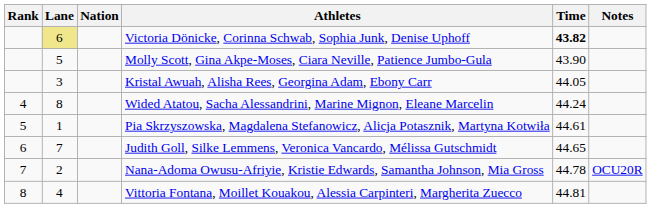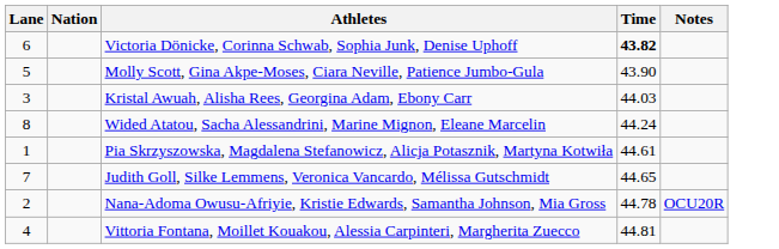 <table class="wikitable sortable" style="text-align:center; font-size:95%;">
 <tr>
-<th>Rank</th>
 <th>Lane</th>
 <th>Nation</th>
 <th>Athletes</th>
 <th>Time</th>
 <th>Notes</th>
 </tr>
 <tr>
-<td></td>
-<td style="background: khaki;">6</td>
+<td>6</td>
 <td align="left"></td>
 <td align="left"><a href='#'>Victoria Dönicke</a>, <a href='#'>Corinna Schwab</a>, <a href='#'>Sophia Junk</a>, <a href='#'>Denise Uphoff</a></td>
 <td><strong>43.82</strong></td>
 <td></td>
 </tr>
 <tr>
-<td></td>
 <td>5</td>
 <td align="left"></td>
 <td align="left"><a href='#'>Molly Scott</a>, <a href='#'>Gina Akpe-Moses</a>, <a href='#'>Ciara Neville</a>, <a href='#'>Patience Jumbo-Gula</a></td>
 <td>43.90</td>
 <td></td>
 </tr>
 <tr>
-<td></td>
 <td>3</td>
 <td align="left"></td>
 <td align="left"><a href='#'>Kristal Awuah</a>, <a href='#'>Alisha Rees</a>, <a href='#'>Georgina Adam</a>, <a href='#'>Ebony Carr</a></td>
-<td>44.05</td>
+<td>44.03</td>
 <td></td>
 </tr>
 <tr>
-<td>4</td>
 <td>8</td>
 <td align="left"></td>
 <td align="left"><a href='#'>Wided Atatou</a>, <a href='#'>Sacha Alessandrini</a>, <a href='#'>Marine Mignon</a>, <a href='#'>Eleane Marcelin</a></td>
 <td>44.24</td>
 <td></td>
 </tr>
 <tr>
-<td>5</td>
 <td>1</td>
 <td align="left"></td>
 <td align="left"><a href='#'>Pia Skrzyszowska</a>, <a href='#'>Magdalena Stefanowicz</a>, <a href='#'>Alicja Potasznik</a>, <a href='#'>Martyna Kotwiła</a></td>
 <td>44.61</td>
 <td></td>
 </tr>
 <tr>
-<td>6</td>
 <td>7</td>
 <td align="left"></td>
 <td align="left"><a href='#'>Judith Goll</a>, <a href='#'>Silke Lemmens</a>, <a href='#'>Veronica Vancardo</a>, <a href='#'>Mélissa Gutschmidt</a></td>
 <td>44.65</td>
 <td></td>
 </tr>
 <tr>
-<td>7</td>
 <td>2</td>
 <td align="left"></td>
 <td align="left"><a href='#'>Nana-Adoma Owusu-Afriyie</a>, <a href='#'>Kristie Edwards</a>, <a href='#'>Samantha Johnson</a>, <a href='#'>Mia Gross</a></td>
 <td>44.78</td>
 <td><a href='#'>OCU20R</a></td>
 </tr>
 <tr>
-<td>8</td>
 <td>4</td>
 <td align="left"></td>
 <td align="left"><a href='#'>Vittoria Fontana</a>, <a href='#'>Moillet Kouakou</a>, <a href='#'>Alessia Carpinteri</a>, <a href='#'>Margherita Zuecco</a></td>
 <td>44.81</td>
 <td></td>
 </tr>
 </table>
